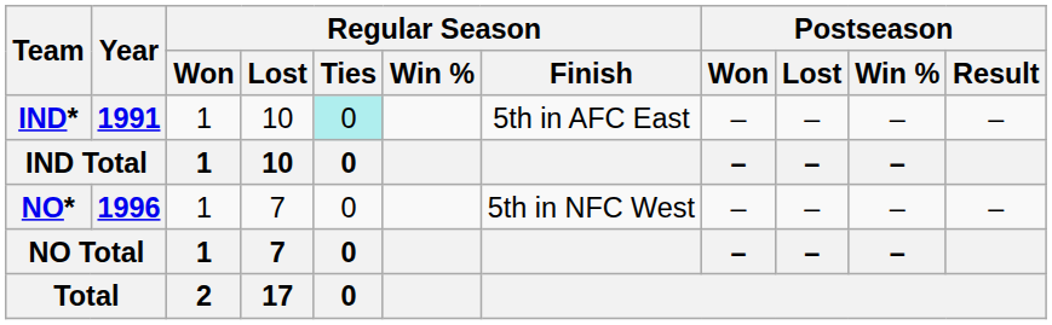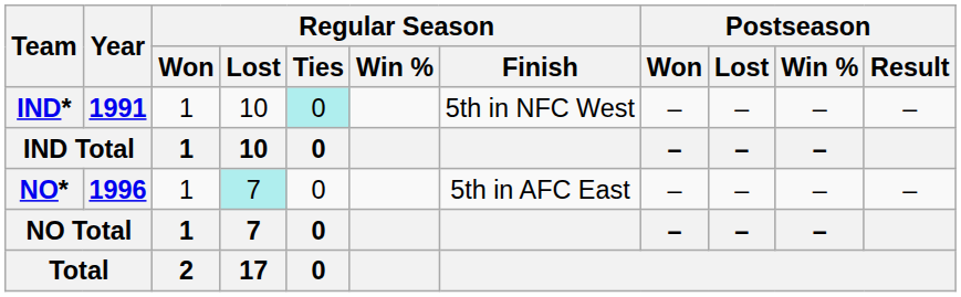 <table class="wikitable" style="font-size: 95%; text-align:center;">
 <tr>
 <th rowspan="2">Team</th>
 <th rowspan="2">Year</th>
 <th colspan="5">Regular Season</th>
 <th colspan="4">Postseason</th>
 </tr>
 <tr>
 <th>Won</th>
 <th>Lost</th>
 <th>Ties</th>
 <th>Win %</th>
 <th>Finish</th>
 <th>Won</th>
 <th>Lost</th>
 <th>Win %</th>
 <th>Result</th>
 </tr>
 <tr>
 <th><a href='#'>IND</a>*</th>
 <th><a href='#'>1991</a></th>
 <td>1</td>
 <td>10</td>
 <td style="background: paleturquoise;">0</td>
 <td></td>
-<td>5th in AFC East</td>
+<td>5th in NFC West</td>
 <td>–</td>
 <td>–</td>
 <td>–</td>
 <td>–</td>
 </tr>
 <tr>
 <th colspan="2">IND Total</th>
 <th>1</th>
 <th>10</th>
 <th>0</th>
 <th></th>
 <th></th>
 <th>–</th>
 <th>–</th>
 <th>–</th>
 <th></th>
 </tr>
 <tr>
 <th><a href='#'>NO</a>*</th>
 <th><a href='#'>1996</a></th>
 <td>1</td>
-<td>7</td>
+<td style="background: paleturquoise;">7</td>
 <td>0</td>
 <td></td>
-<td>5th in NFC West</td>
+<td>5th in AFC East</td>
 <td>–</td>
 <td>–</td>
 <td>–</td>
 <td>–</td>
 </tr>
 <tr>
 <th colspan="2">NO Total</th>
 <th>1</th>
 <th>7</th>
 <th>0</th>
 <th></th>
 <th></th>
 <th>–</th>
 <th>–</th>
 <th>–</th>
 <th></th>
 </tr>
 <tr>
 <th colspan="2">Total</th>
 <th>2</th>
 <th>17</th>
 <th>0</th>
 <th></th>
 <th colspan="5"></th>
 </tr>
 </table>
